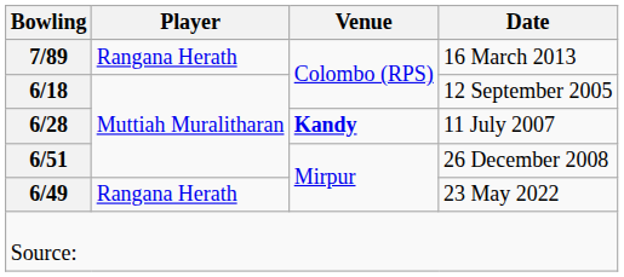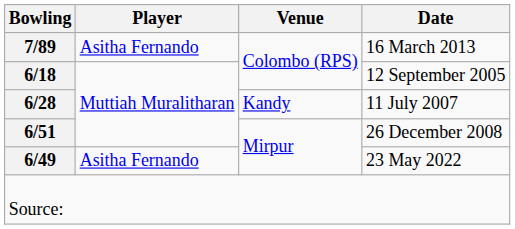 <table class="wikitable">
 <tr>
 <th align="center"><strong>Bowling</strong></th>
 <th align="center"><strong>Player</strong></th>
 <th align="center"><strong>Venue</strong></th>
 <th align="center"><strong>Date</strong></th>
 </tr>
 <tr>
 <th>7/89</th>
-<td> <a href='#'>Rangana Herath</a></td>
+<td> <a href='#'>Asitha Fernando</a></td>
 <td rowspan=2><a href='#'>Colombo (RPS)</a></td>
 <td>16 March 2013</td>
 </tr>
 <tr>
 <th>6/18</th>
 <td rowspan=3> <a href='#'>Muttiah Muralitharan</a></td>
 <td>12 September 2005</td>
 </tr>
 <tr>
 <th>6/28</th>
-<td><strong><a href='#'>Kandy</a></strong></td>
+<td><a href='#'>Kandy</a></td>
 <td>11 July 2007</td>
 </tr>
 <tr>
 <th>6/51</th>
 <td rowspan=2><a href='#'>Mirpur</a></td>
 <td>26 December 2008</td>
 </tr>
 <tr>
 <th>6/49</th>
-<td> <a href='#'>Rangana Herath</a></td>
+<td> <a href='#'>Asitha Fernando</a></td>
 <td>23 May 2022</td>
 </tr>
 <tr>
 <td colspan="4"><br>Source:</td>
 </tr>
 </table>
